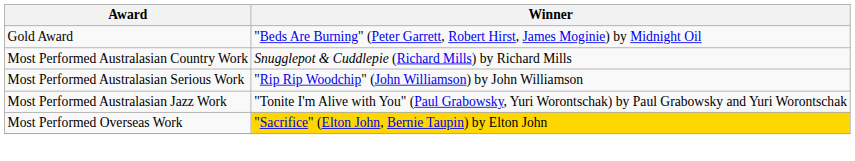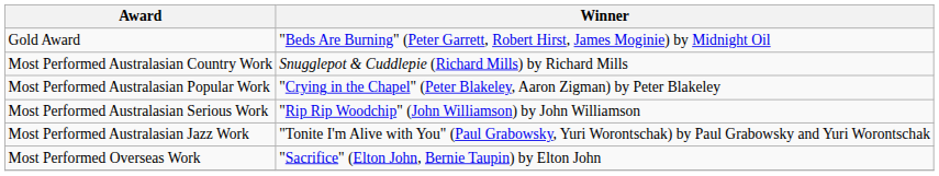 <table class="wikitable">
 <tr>
 <th>Award</th>
 <th>Winner</th>
 </tr>
 <tr>
 <td>Gold Award</td>
 <td>"<a href='#'>Beds Are Burning</a>" (<a href='#'>Peter Garrett</a>, <a href='#'>Robert Hirst</a>, <a href='#'>James Moginie</a>) by <a href='#'>Midnight Oil</a></td>
 </tr>
 <tr>
 <td>Most Performed Australasian Country Work</td>
 <td><em>Snugglepot & Cuddlepie</em> (<a href='#'>Richard Mills</a>) by Richard Mills</td>
 </tr>
 <tr>
+<td>Most Performed Australasian Popular Work</td>
+<td>"<a href='#'>Crying in the Chapel</a>" (<a href='#'>Peter Blakeley</a>, Aaron Zigman) by Peter Blakeley</td>
+</tr>
+<tr>
 <td>Most Performed Australasian Serious Work</td>
 <td>"<a href='#'>Rip Rip Woodchip</a>" (<a href='#'>John Williamson</a>) by John Williamson</td>
 </tr>
 <tr>
 <td>Most Performed Australasian Jazz Work</td>
 <td>"Tonite I'm Alive with You" (<a href='#'>Paul Grabowsky</a>, Yuri Worontschak) by Paul Grabowsky and Yuri Worontschak</td>
 </tr>
 <tr>
 <td>Most Performed Overseas Work</td>
-<td style="background: gold;">"<a href='#'>Sacrifice</a>" (<a href='#'>Elton John</a>, <a href='#'>Bernie Taupin</a>) by Elton John</td>
+<td>"<a href='#'>Sacrifice</a>" (<a href='#'>Elton John</a>, <a href='#'>Bernie Taupin</a>) by Elton John</td>
 </tr>
 <tr>
 </tr>
 </table>
